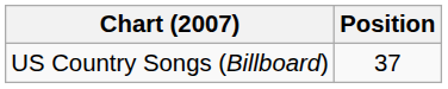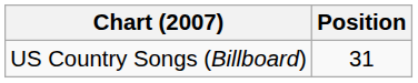 <table class="wikitable">
 <tr>
 <th scope="col">Chart (2007)</th>
 <th scope="col">Position</th>
 </tr>
 <tr>
 <td>US Country Songs (<em>Billboard</em>)</td>
-<td align="center">37</td>
+<td align="center">31</td>
 </tr>
 </table>
